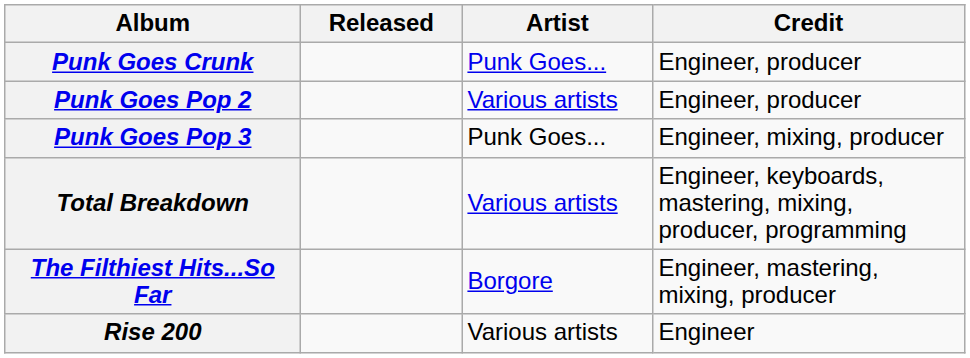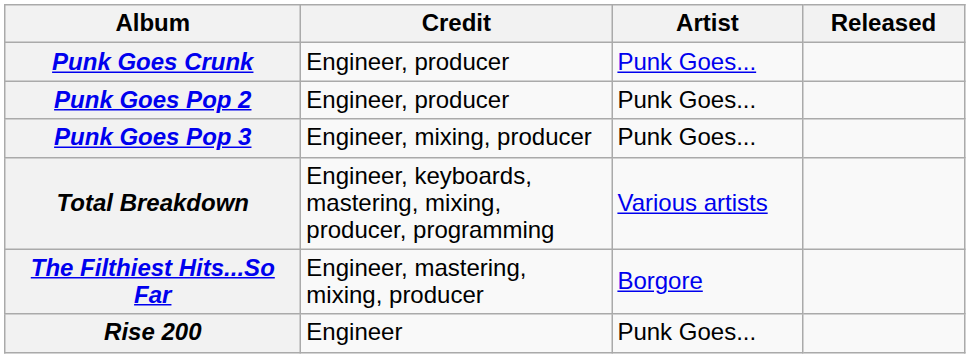 <table class="wikitable plainrowheaders sortable">
 <tr>
 <th style="width:190px;">Album</th>
+<th style="width:200px;">Credit</th>
+<th style="width:120px;">Artist</th>
 <th style="width:100px;">Released</th>
-<th style="width:120px;">Artist</th>
-<th style="width:200px;">Credit</th>
 </tr>
 <tr>
 <th scope="row"><em><a href='#'>Punk Goes Crunk</a></em></th>
+<td>Engineer, producer</td>
+<td><a href='#'>Punk Goes...</a></td>
 <td align=right></td>
-<td><a href='#'>Punk Goes...</a></td>
-<td>Engineer, producer</td>
 </tr>
 <tr>
 <th scope="row"><em><a href='#'>Punk Goes Pop 2</a></em></th>
+<td>Engineer, producer</td>
+<td>Punk Goes...</td>
 <td align=right></td>
-<td><a href='#'>Various artists</a></td>
-<td>Engineer, producer</td>
 </tr>
 <tr>
 <th scope="row"><em><a href='#'>Punk Goes Pop 3</a></em></th>
+<td>Engineer, mixing, producer</td>
+<td>Punk Goes...</td>
 <td align=right></td>
-<td>Punk Goes...</td>
-<td>Engineer, mixing, producer</td>
 </tr>
 <tr>
 <th scope="row"><em>Total Breakdown</em></th>
+<td>Engineer, keyboards, mastering, mixing, producer, programming</td>
+<td><a href='#'>Various artists</a></td>
 <td align=right></td>
-<td><a href='#'>Various artists</a></td>
-<td>Engineer, keyboards, mastering, mixing, producer, programming</td>
 </tr>
 <tr>
 <th scope="row"><em><a href='#'>The Filthiest Hits...So Far</a></em></th>
+<td>Engineer, mastering, mixing, producer</td>
+<td><a href='#'>Borgore</a></td>
 <td align=right></td>
-<td><a href='#'>Borgore</a></td>
-<td>Engineer, mastering, mixing, producer</td>
 </tr>
 <tr>
 <th scope="row"><em>Rise 200</em></th>
+<td>Engineer</td>
+<td>Punk Goes...</td>
 <td align=right></td>
-<td>Various artists</td>
-<td>Engineer</td>
 </tr>
 </table>
